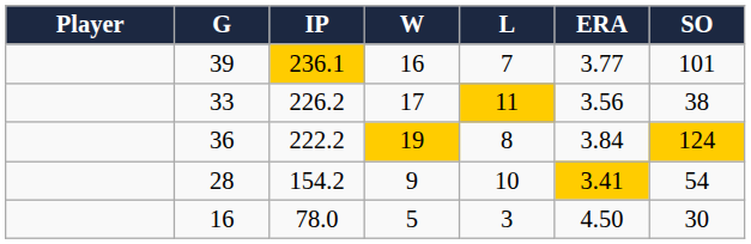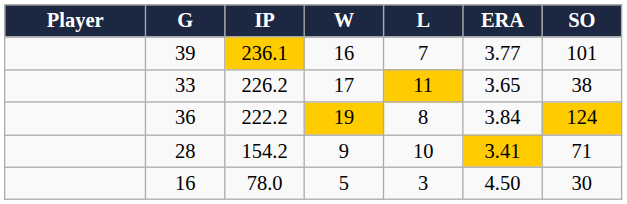 <table class="wikitable sortable">
 <tr>
 <th style="background:#1c2841;color:white;" width="16%">Player</th>
 <th style="background:#1c2841;color:white;" width="9%">G</th>
 <th style="background:#1c2841;color:white;" width="9%">IP</th>
 <th style="background:#1c2841;color:white;" width="9%">W</th>
 <th style="background:#1c2841;color:white;" width="9%">L</th>
 <th style="background:#1c2841;color:white;" width="9%">ERA</th>
 <th style="background:#1c2841;color:white;" width="9%">SO</th>
 </tr>
 <tr align="center">
 <td></td>
 <td>39</td>
 <td bgcolor="#FFCC00">236.1</td>
 <td>16</td>
 <td>7</td>
 <td>3.77</td>
 <td>101</td>
 </tr>
 <tr align="center">
 <td></td>
 <td>33</td>
 <td>226.2</td>
 <td>17</td>
 <td bgcolor="#FFCC00">11</td>
-<td>3.56</td>
+<td>3.65</td>
 <td>38</td>
 </tr>
 <tr align="center">
 <td></td>
 <td>36</td>
 <td>222.2</td>
 <td bgcolor="#FFCC00">19</td>
 <td>8</td>
 <td>3.84</td>
 <td bgcolor="#FFCC00">124</td>
 </tr>
 <tr align="center">
 <td></td>
 <td>28</td>
 <td>154.2</td>
 <td>9</td>
 <td>10</td>
 <td bgcolor="#FFCC00">3.41</td>
-<td>54</td>
+<td>71</td>
 </tr>
 <tr align="center">
 <td></td>
 <td>16</td>
 <td>78.0</td>
 <td>5</td>
 <td>3</td>
 <td>4.50</td>
 <td>30</td>
 </tr>
 </table>
